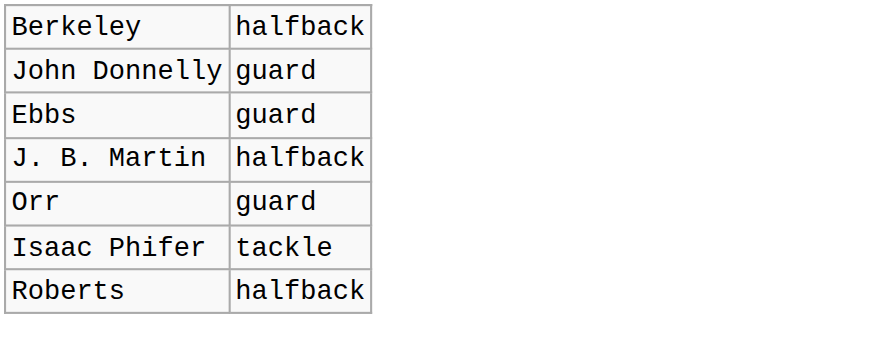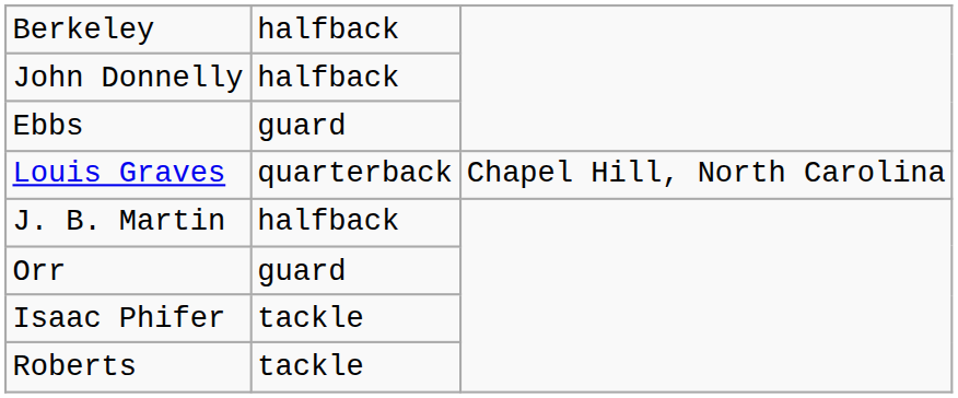 <table class="wikitable">
 <tr>
 </tr>
 <tr>
 <td>Berkeley</td>
 <td>halfback</td>
 </tr>
 <tr>
 <td>John Donnelly</td>
-<td>guard</td>
+<td>halfback</td>
 </tr>
 <tr>
 <td>Ebbs</td>
 <td>guard</td>
+</tr>
+<tr>
+<td><a href='#'>Louis Graves</a></td>
+<td>quarterback</td>
+<td>Chapel Hill, North Carolina</td>
 </tr>
 <tr>
 <td>J. B. Martin</td>
 <td>halfback</td>
 </tr>
 <tr>
 <td>Orr</td>
 <td>guard</td>
 </tr>
 <tr>
 <td>Isaac Phifer</td>
 <td>tackle</td>
 </tr>
 <tr>
 <td>Roberts</td>
-<td>halfback</td>
+<td>tackle</td>
 </tr>
 </table>
